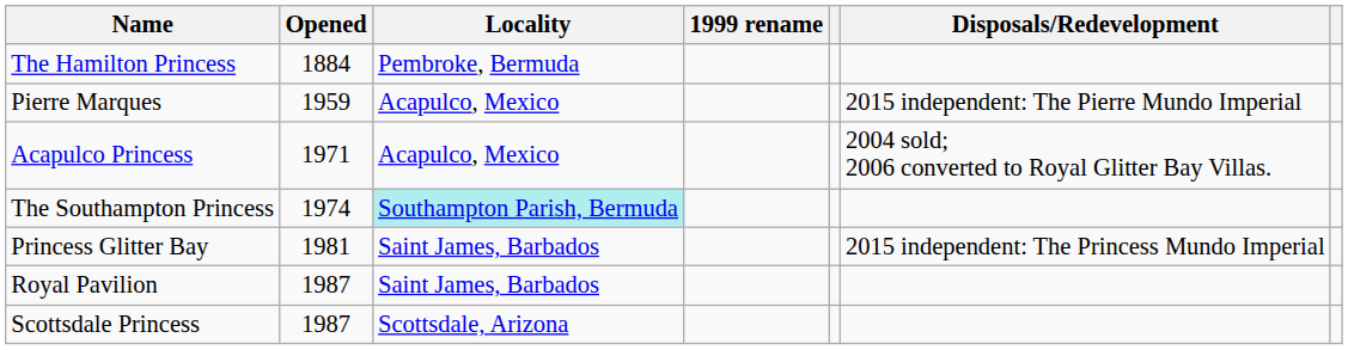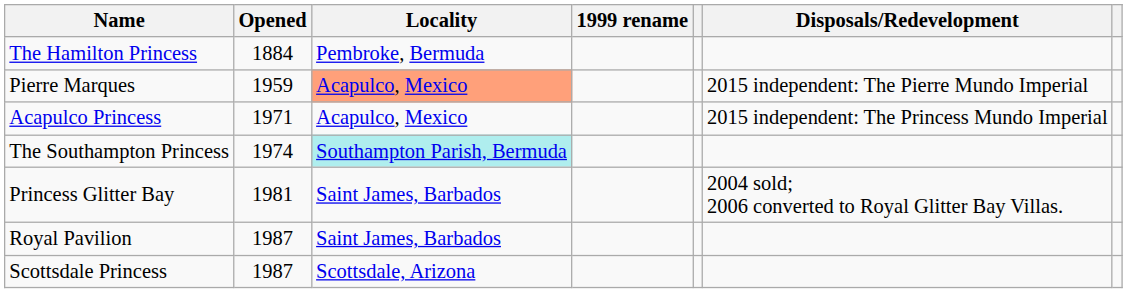 <table class="wikitable mw-collapsible mw-collapsed">
 <tr>
 <th class="unsortable">Name</th>
 <th>Opened<br></th>
 <th>Locality</th>
 <th>1999 rename</th>
 <th></th>
 <th>Disposals/Redevelopment</th>
 <th></th>
 </tr>
 <tr>
 <td><a href='#'>The Hamilton Princess</a></td>
 <td style="text-align:center">1884</td>
 <td><a href='#'>Pembroke</a>, <a href='#'>Bermuda</a></td>
 <td></td>
 <td></td>
 <td></td>
 <td></td>
 </tr>
 <tr>
 <td>Pierre Marques</td>
 <td style="text-align:center">1959</td>
-<td><a href='#'>Acapulco</a>, <a href='#'>Mexico</a></td>
+<td style="background: lightsalmon;"><a href='#'>Acapulco</a>, <a href='#'>Mexico</a></td>
 <td></td>
 <td></td>
 <td>2015 independent: The Pierre Mundo Imperial</td>
 <td></td>
 </tr>
 <tr>
 <td><a href='#'>Acapulco Princess</a></td>
 <td style="text-align:center">1971</td>
 <td><a href='#'>Acapulco</a>, <a href='#'>Mexico</a></td>
 <td></td>
 <td></td>
-<td>2004 sold;<br>2006 converted to Royal Glitter Bay Villas.</td>
+<td>2015 independent: The Princess Mundo Imperial</td>
 <td></td>
 </tr>
 <tr>
 <td>The Southampton Princess</td>
 <td style="text-align:center">1974</td>
 <td style="background: paleturquoise;"><a href='#'>Southampton Parish, Bermuda</a></td>
 <td></td>
 <td></td>
 <td></td>
 <td></td>
 </tr>
 <tr>
 <td>Princess Glitter Bay</td>
 <td style="text-align:center">1981</td>
 <td><a href='#'>Saint James, Barbados</a></td>
 <td></td>
 <td></td>
-<td>2015 independent: The Princess Mundo Imperial</td>
+<td>2004 sold;<br>2006 converted to Royal Glitter Bay Villas.</td>
 <td></td>
 </tr>
 <tr>
 <td>Royal Pavilion</td>
 <td style="text-align:center">1987</td>
 <td><a href='#'>Saint James, Barbados</a></td>
 <td></td>
 <td></td>
 <td></td>
 <td></td>
 </tr>
 <tr>
 <td>Scottsdale Princess</td>
 <td style="text-align:center">1987</td>
 <td><a href='#'>Scottsdale, Arizona</a></td>
 <td></td>
 <td></td>
 <td></td>
 <td></td>
 </tr>
 </table>
